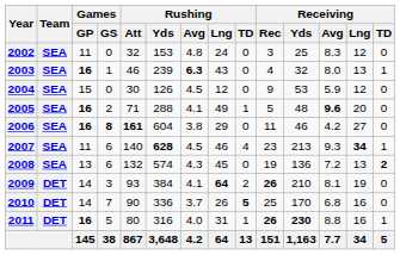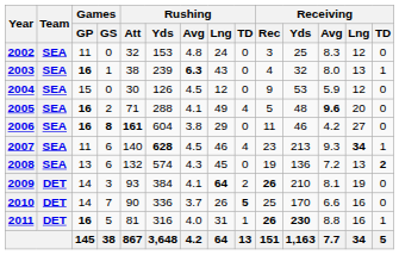 <table class="wikitable" style="text-align:center;">
 <tr>
 <th rowspan="2">Year</th>
 <th rowspan="2">Team</th>
 <th colspan="2">Games</th>
 <th colspan="5">Rushing</th>
 <th colspan="5">Receiving</th>
 </tr>
 <tr>
 <th>GP</th>
 <th>GS</th>
 <th>Att</th>
 <th>Yds</th>
 <th>Avg</th>
 <th>Lng</th>
 <th>TD</th>
 <th>Rec</th>
 <th>Yds</th>
 <th>Avg</th>
 <th>Lng</th>
 <th>TD</th>
 </tr>
 <tr>
 <th><a href='#'>2002</a></th>
 <th><a href='#'>SEA</a></th>
 <td>11</td>
 <td>0</td>
 <td>32</td>
 <td>153</td>
 <td>4.8</td>
 <td>24</td>
 <td>0</td>
 <td>3</td>
 <td>25</td>
 <td>8.3</td>
 <td>12</td>
 <td>0</td>
 </tr>
 <tr>
 <th><a href='#'>2003</a></th>
 <th><a href='#'>SEA</a></th>
 <td><strong>16</strong></td>
 <td>1</td>
-<td>46</td>
+<td>38</td>
 <td>239</td>
 <td><strong>6.3</strong></td>
 <td>43</td>
 <td>0</td>
 <td>4</td>
 <td>32</td>
 <td>8.0</td>
 <td>13</td>
 <td>1</td>
 </tr>
 <tr>
 <th><a href='#'>2004</a></th>
 <th><a href='#'>SEA</a></th>
 <td>15</td>
 <td>0</td>
 <td>30</td>
 <td>126</td>
 <td>4.5</td>
 <td>12</td>
 <td>0</td>
 <td>9</td>
 <td>53</td>
 <td>5.9</td>
 <td>12</td>
 <td>0</td>
 </tr>
 <tr>
 <th><a href='#'>2005</a></th>
 <th><a href='#'>SEA</a></th>
 <td><strong>16</strong></td>
 <td>2</td>
 <td>71</td>
 <td>288</td>
 <td>4.1</td>
 <td>49</td>
-<td>1</td>
+<td>4</td>
 <td>5</td>
 <td>48</td>
 <td><strong>9.6</strong></td>
 <td>20</td>
 <td>0</td>
 </tr>
 <tr>
 <th><a href='#'>2006</a></th>
 <th><a href='#'>SEA</a></th>
 <td><strong>16</strong></td>
 <td><strong>8</strong></td>
 <td><strong>161</strong></td>
 <td>604</td>
 <td>3.8</td>
 <td>29</td>
 <td>0</td>
 <td>11</td>
 <td>46</td>
 <td>4.2</td>
 <td>27</td>
 <td>0</td>
 </tr>
 <tr>
 <th><a href='#'>2007</a></th>
 <th><a href='#'>SEA</a></th>
 <td>11</td>
 <td>6</td>
 <td>140</td>
 <td><strong>628</strong></td>
 <td>4.5</td>
 <td>46</td>
 <td>4</td>
 <td>23</td>
 <td>213</td>
 <td>9.3</td>
 <td><strong>34</strong></td>
 <td>1</td>
 </tr>
 <tr>
 <th><a href='#'>2008</a></th>
 <th><a href='#'>SEA</a></th>
 <td>13</td>
 <td>6</td>
 <td>132</td>
 <td>574</td>
 <td>4.3</td>
 <td>45</td>
 <td>0</td>
 <td>19</td>
 <td>136</td>
 <td>7.2</td>
 <td>13</td>
 <td><strong>2</strong></td>
 </tr>
 <tr>
 <th><a href='#'>2009</a></th>
 <th><a href='#'>DET</a></th>
 <td>14</td>
 <td>3</td>
 <td>93</td>
 <td>384</td>
 <td>4.1</td>
 <td><strong>64</strong></td>
 <td>2</td>
 <td><strong>26</strong></td>
 <td>210</td>
 <td>8.1</td>
 <td>19</td>
 <td>0</td>
 </tr>
 <tr>
 <th><a href='#'>2010</a></th>
 <th><a href='#'>DET</a></th>
 <td>14</td>
 <td>7</td>
 <td>90</td>
 <td>336</td>
 <td>3.7</td>
 <td>26</td>
 <td><strong>5</strong></td>
 <td>25</td>
 <td>170</td>
-<td>6.8</td>
+<td>6.6</td>
 <td>16</td>
 <td>0</td>
 </tr>
 <tr>
 <th><a href='#'>2011</a></th>
 <th><a href='#'>DET</a></th>
 <td><strong>16</strong></td>
 <td>5</td>
-<td>80</td>
+<td>81</td>
 <td>316</td>
 <td>4.0</td>
 <td>31</td>
 <td>1</td>
 <td><strong>26</strong></td>
 <td><strong>230</strong></td>
 <td>8.8</td>
 <td>16</td>
 <td>1</td>
 </tr>
 <tr>
 <th colspan="2"></th>
 <th>145</th>
 <th>38</th>
 <th>867</th>
 <th>3,648</th>
 <th>4.2</th>
 <th>64</th>
 <th>13</th>
 <th>151</th>
 <th>1,163</th>
 <th>7.7</th>
 <th>34</th>
 <th>5</th>
 </tr>
 </table>
